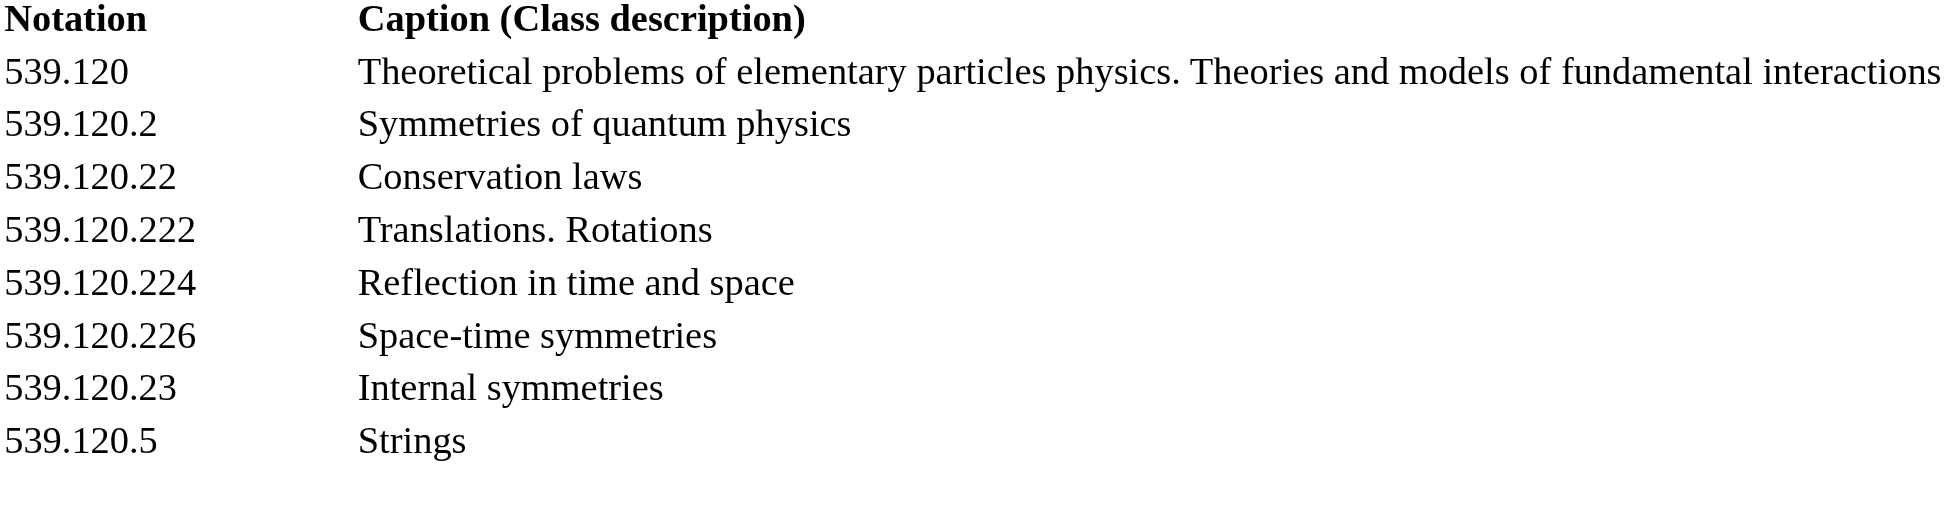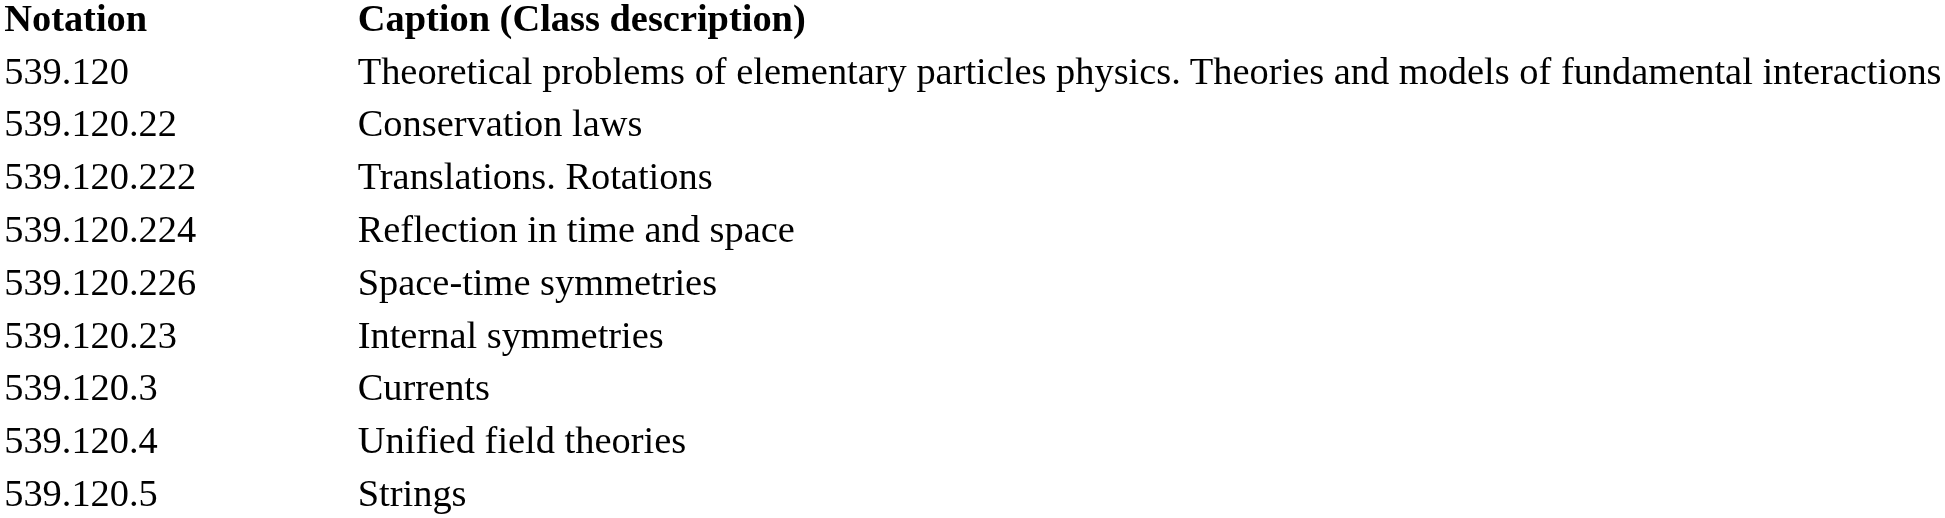 <table>
 <tr>
 <td style="width:18%; font-weight:bold;">Notation</td>
 <td style="font-weight:bold;">Caption (Class description)</td>
 </tr>
 <tr>
 <td>539.120</td>
 <td>Theoretical problems of elementary particles physics. Theories and models of fundamental interactions</td>
-</tr>
-<tr>
-<td>539.120.2</td>
-<td>Symmetries of quantum physics</td>
 </tr>
 <tr>
 <td>539.120.22</td>
 <td>Conservation laws</td>
 </tr>
 <tr>
 <td>539.120.222</td>
 <td>Translations. Rotations</td>
 </tr>
 <tr>
 <td>539.120.224</td>
 <td>Reflection in time and space</td>
 </tr>
 <tr>
 <td>539.120.226</td>
 <td>Space-time symmetries</td>
 </tr>
 <tr>
 <td>539.120.23</td>
 <td>Internal symmetries</td>
 </tr>
 <tr>
+<td>539.120.3</td>
+<td>Currents</td>
+</tr>
+<tr>
+<td>539.120.4</td>
+<td>Unified field theories</td>
+</tr>
+<tr>
 <td>539.120.5</td>
 <td>Strings</td>
 </tr>
 </table>
